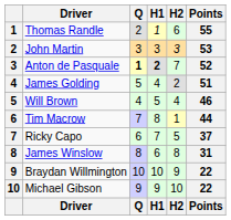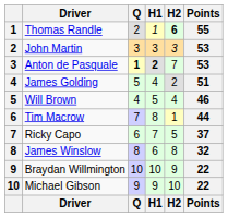 <table class="wikitable" style="font-size: 85%; text-align:center">
 <tr>
 <th style="vertical-align:middle"></th>
 <th style="vertical-align:middle;background">Driver</th>
 <th>Q</th>
 <th>H1</th>
 <th>H2</th>
 <th style="vertical-align:middle">Points</th>
 </tr>
 <tr>
 <th>1</th>
 <td style="text-align:left"> <a href='#'>Thomas Randle</a></td>
 <td style="background:#dfdfdf;">2</td>
 <td style="background:#ffffbf;"><em>1</em></td>
-<td style="background:#dfffdf;">6</td>
+<td style="background:#dfffdf;"><strong>6</strong></td>
 <th>55</th>
 </tr>
 <tr>
 <th>2</th>
 <td style="text-align:left"> <a href='#'>John Martin</a></td>
 <td style="background:#ffdf9f;">3</td>
 <td style="background:#ffdf9f;">3</td>
 <td style="background:#ffdf9f;"><em>3</em></td>
 <th>53</th>
 </tr>
 <tr>
 <th>3</th>
 <td style="text-align:left"> <a href='#'>Anton de Pasquale</a></td>
 <td style="background:#ffffbf;"><strong>1</strong></td>
 <td style="background:#dfdfdf;"><strong>2</strong></td>
 <td style="background:#dfffdf;">7</td>
-<th>52</th>
+<th>53</th>
 </tr>
 <tr>
 <th>4</th>
 <td style="text-align:left"> <a href='#'>James Golding</a></td>
 <td style="background:#dfffdf;">5</td>
 <td style="background:#dfffdf;">4</td>
 <td style="background:#dfdfdf;">2</td>
 <th>51</th>
 </tr>
 <tr>
 <th>5</th>
 <td style="text-align:left"> <a href='#'>Will Brown</a></td>
 <td style="background:#dfffdf;">4</td>
 <td style="background:#dfffdf;">5</td>
 <td style="background:#dfffdf;">4</td>
 <th>46</th>
 </tr>
 <tr>
 <th>6</th>
 <td style="text-align:left"> <a href='#'>Tim Macrow</a></td>
 <td style="background:#cfcfff;">7</td>
 <td style="background:#dfffdf;">8</td>
 <td style="background:#ffffbf;">1</td>
 <th>44</th>
 </tr>
 <tr>
 <th>7</th>
 <td style="text-align:left"> Ricky Capo</td>
 <td style="background:#dfffdf;">6</td>
 <td style="background:#dfffdf;">7</td>
 <td style="background:#dfffdf;">5</td>
 <th>37</th>
 </tr>
 <tr>
 <th>8</th>
 <td style="text-align:left"> <a href='#'>James Winslow</a></td>
 <td style="background:#cfcfff;">8</td>
 <td style="background:#dfffdf;">6</td>
 <td style="background:#dfffdf;">8</td>
-<th>31</th>
+<th>32</th>
 </tr>
 <tr>
 <th>9</th>
 <td style="text-align:left"> Braydan Willmington</td>
 <td style="background:#cfcfff;">10</td>
 <td style="background:#dfffdf;">10</td>
 <td style="background:#dfffdf;">9</td>
 <th>22</th>
 </tr>
 <tr>
 <th>10</th>
 <td style="text-align:left"> Michael Gibson</td>
 <td style="background:#cfcfff;">9</td>
 <td style="background:#dfffdf;">9</td>
 <td style="background:#dfffdf;">10</td>
 <th>22</th>
 </tr>
 <tr>
 <th style="vertical-align:middle"></th>
 <th style="vertical-align:middle;background">Driver</th>
 <th>Q</th>
 <th>H1</th>
 <th>H2</th>
 <th style="vertical-align:middle">Points</th>
 </tr>
 </table>
